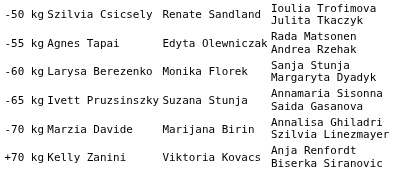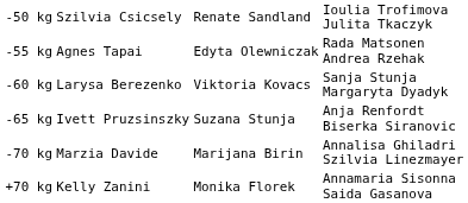 <table>
 <tr>
 <td>-50 kg</td>
 <td>Szilvia Csicsely </td>
 <td>Renate Sandland </td>
 <td>Ioulia Trofimova <br>Julita Tkaczyk </td>
 </tr>
 <tr>
 <td>-55 kg</td>
 <td>Agnes Tapai </td>
 <td>Edyta Olewniczak </td>
 <td>Rada Matsonen <br>Andrea Rzehak </td>
 </tr>
 <tr>
 <td>-60 kg</td>
 <td>Larysa Berezenko </td>
-<td>Monika Florek </td>
+<td>Viktoria Kovacs </td>
 <td>Sanja Stunja <br>Margaryta Dyadyk </td>
 </tr>
 <tr>
 <td>-65 kg</td>
 <td>Ivett Pruzsinszky </td>
 <td>Suzana Stunja </td>
-<td>Annamaria Sisonna <br>Saida Gasanova </td>
+<td>Anja Renfordt <br>Biserka Siranovic </td>
 </tr>
 <tr>
 <td>-70 kg</td>
 <td>Marzia Davide </td>
 <td>Marijana Birin </td>
 <td>Annalisa Ghiladri <br>Szilvia Linezmayer </td>
 </tr>
 <tr>
 <td>+70 kg</td>
 <td>Kelly Zanini </td>
-<td>Viktoria Kovacs </td>
-<td>Anja Renfordt <br>Biserka Siranovic </td>
+<td>Monika Florek </td>
+<td>Annamaria Sisonna <br>Saida Gasanova </td>
 </tr>
 <tr>
 </tr>
 </table>
